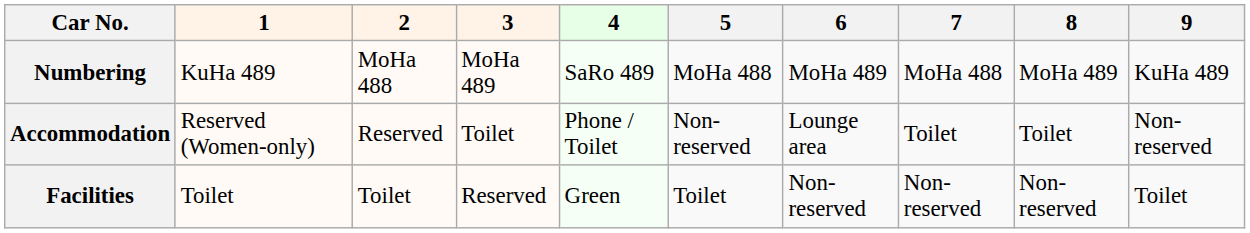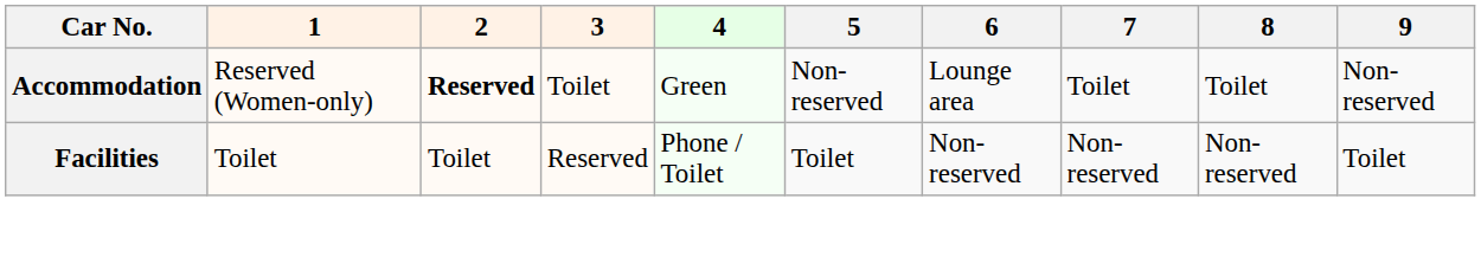 <table class="wikitable">
 <tr>
 <th>Car No.</th>
 <th style="background: #FFF2E6">1</th>
 <th style="background: #FFF2E6">2</th>
 <th style="background: #FFF2E6">3</th>
 <th style="background: #E6FFE6">4</th>
 <th>5</th>
 <th>6</th>
 <th>7</th>
 <th>8</th>
 <th>9</th>
 </tr>
 <tr>
-<th>Numbering</th>
-<td style="background: #FFFAF5">KuHa 489</td>
-<td style="background: #FFFAF5">MoHa 488</td>
-<td style="background: #FFFAF5">MoHa 489</td>
-<td style="background: #F5FFF5">SaRo 489</td>
-<td>MoHa 488</td>
-<td>MoHa 489</td>
-<td>MoHa 488</td>
-<td>MoHa 489</td>
-<td>KuHa 489</td>
-</tr>
-<tr>
 <th>Accommodation</th>
 <td style="background: #FFFAF5"> Reserved (Women-only)</td>
-<td style="background: #FFFAF5"> Reserved</td>
+<td style="background: #FFFAF5"><strong> Reserved</strong></td>
 <td style="background: #FFFAF5">Toilet</td>
-<td style="background: #F5FFF5">Phone / Toilet</td>
+<td style="background: #F5FFF5"> Green</td>
 <td> Non-reserved</td>
 <td>Lounge area</td>
 <td>Toilet</td>
 <td>Toilet</td>
 <td> Non-reserved</td>
 </tr>
 <tr>
 <th>Facilities</th>
 <td style="background: #FFFAF5">Toilet</td>
 <td style="background: #FFFAF5">Toilet</td>
 <td style="background: #FFFAF5"> Reserved</td>
-<td style="background: #F5FFF5"> Green</td>
+<td style="background: #F5FFF5">Phone / Toilet</td>
 <td>Toilet</td>
 <td> Non-reserved</td>
 <td> Non-reserved</td>
 <td> Non-reserved</td>
 <td>Toilet</td>
 </tr>
 </table>
